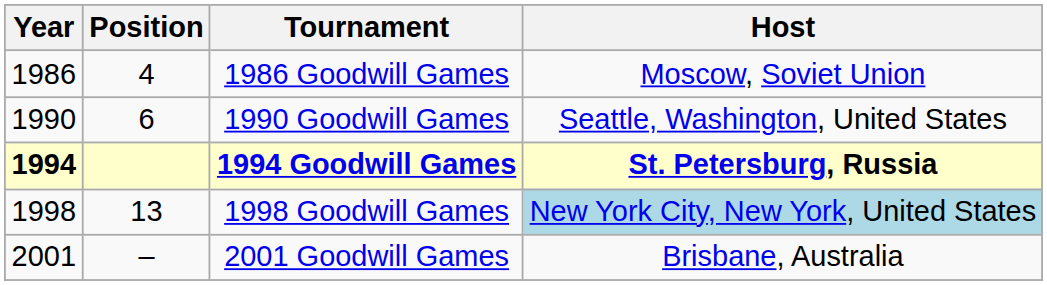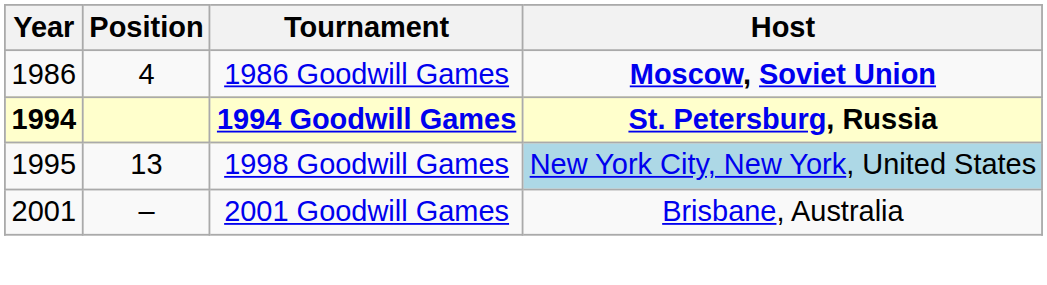 <table class="wikitable" style="text-align:center;">
 <tr>
 <th>Year</th>
 <th>Position</th>
 <th>Tournament</th>
 <th>Host</th>
 </tr>
 <tr>
 <td>1986</td>
 <td>4</td>
 <td><a href='#'>1986 Goodwill Games</a></td>
-<td><a href='#'>Moscow</a>, <a href='#'>Soviet Union</a></td>
-</tr>
-<tr>
-<td>1990</td>
-<td>6</td>
-<td><a href='#'>1990 Goodwill Games</a></td>
-<td><a href='#'>Seattle, Washington</a>, United States</td>
+<td><strong><a href='#'>Moscow</a>, <a href='#'>Soviet Union</a></strong></td>
 </tr>
 <tr style="background:#ffc;">
 <td><strong>1994</strong></td>
 <td></td>
 <td><strong><a href='#'>1994 Goodwill Games</a></strong></td>
 <td><strong><a href='#'>St. Petersburg</a>, Russia</strong></td>
 </tr>
 <tr>
-<td>1998</td>
+<td>1995</td>
 <td>13</td>
 <td><a href='#'>1998 Goodwill Games</a></td>
 <td style="background: lightblue;"><a href='#'>New York City, New York</a>, United States</td>
 </tr>
 <tr>
 <td>2001</td>
 <td>–</td>
 <td><a href='#'>2001 Goodwill Games</a></td>
 <td><a href='#'>Brisbane</a>, Australia</td>
 </tr>
 </table>
